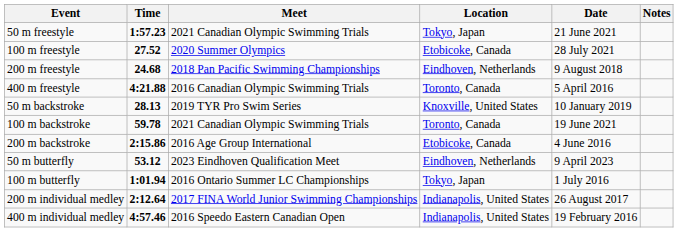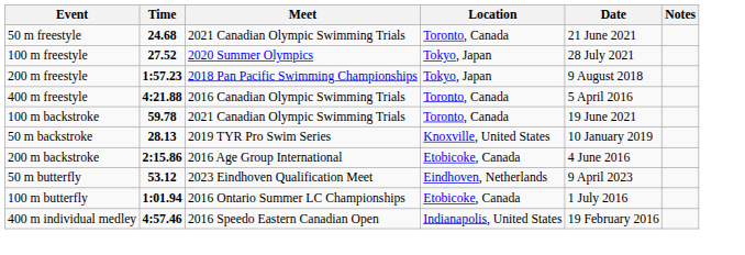 <table class="wikitable">
 <tr>
 <th>Event</th>
 <th>Time</th>
 <th>Meet</th>
 <th>Location</th>
 <th>Date</th>
 <th>Notes</th>
 </tr>
 <tr>
 <td>50 m freestyle</td>
-<td style="text-align:center;"><strong>1:57.23</strong></td>
+<td style="text-align:center;"><strong>24.68</strong></td>
 <td>2021 Canadian Olympic Swimming Trials</td>
-<td><a href='#'>Tokyo</a>, Japan</td>
+<td><a href='#'>Toronto</a>, Canada</td>
 <td>21 June 2021</td>
 <td></td>
 </tr>
 <tr>
 <td>100 m freestyle</td>
 <td style="text-align:center;"><strong>27.52</strong></td>
 <td><a href='#'>2020 Summer Olympics</a></td>
-<td><a href='#'>Etobicoke</a>, Canada</td>
+<td><a href='#'>Tokyo</a>, Japan</td>
 <td>28 July 2021</td>
 <td></td>
 </tr>
 <tr>
 <td>200 m freestyle</td>
-<td style="text-align:center;"><strong>24.68</strong></td>
+<td style="text-align:center;"><strong>1:57.23</strong></td>
 <td><a href='#'>2018 Pan Pacific Swimming Championships</a></td>
-<td><a href='#'>Eindhoven</a>, Netherlands</td>
+<td><a href='#'>Tokyo</a>, Japan</td>
 <td>9 August 2018</td>
 <td></td>
 </tr>
 <tr>
 <td>400 m freestyle</td>
 <td style="text-align:center;"><strong>4:21.88</strong></td>
 <td>2016 Canadian Olympic Swimming Trials</td>
 <td><a href='#'>Toronto</a>, Canada</td>
 <td>5 April 2016</td>
 <td></td>
 </tr>
 <tr>
+<td>100 m backstroke</td>
+<td style="text-align:center;"><strong>59.78</strong></td>
+<td>2021 Canadian Olympic Swimming Trials</td>
+<td><a href='#'>Toronto</a>, Canada</td>
+<td>19 June 2021</td>
+<td></td>
+</tr>
+<tr>
 <td>50 m backstroke</td>
 <td style="text-align:center;"><strong>28.13</strong></td>
 <td>2019 TYR Pro Swim Series</td>
 <td><a href='#'>Knoxville</a>, United States</td>
 <td>10 January 2019</td>
-<td></td>
-</tr>
-<tr>
-<td>100 m backstroke</td>
-<td style="text-align:center;"><strong>59.78</strong></td>
-<td>2021 Canadian Olympic Swimming Trials</td>
-<td><a href='#'>Toronto</a>, Canada</td>
-<td>19 June 2021</td>
 <td></td>
 </tr>
 <tr>
 <td>200 m backstroke</td>
 <td style="text-align:center;"><strong>2:15.86</strong></td>
 <td>2016 Age Group International</td>
 <td><a href='#'>Etobicoke</a>, Canada</td>
 <td>4 June 2016</td>
 <td></td>
 </tr>
 <tr>
 <td>50 m butterfly</td>
 <td style="text-align:center;"><strong>53.12</strong></td>
 <td>2023 Eindhoven Qualification Meet</td>
 <td><a href='#'>Eindhoven</a>, Netherlands</td>
 <td>9 April 2023</td>
 <td></td>
 </tr>
 <tr>
 <td>100 m butterfly</td>
 <td style="text-align:center;"><strong>1:01.94</strong></td>
 <td>2016 Ontario Summer LC Championships</td>
-<td><a href='#'>Tokyo</a>, Japan</td>
+<td><a href='#'>Etobicoke</a>, Canada</td>
 <td>1 July 2016</td>
-<td></td>
-</tr>
-<tr>
-<td>200 m individual medley</td>
-<td style="text-align:center;"><strong>2:12.64</strong></td>
-<td><a href='#'>2017 FINA World Junior Swimming Championships</a></td>
-<td><a href='#'>Indianapolis</a>, United States</td>
-<td>26 August 2017</td>
 <td></td>
 </tr>
 <tr>
 <td>400 m individual medley</td>
 <td style="text-align:center;"><strong>4:57.46</strong></td>
 <td>2016 Speedo Eastern Canadian Open</td>
 <td><a href='#'>Indianapolis</a>, United States</td>
 <td>19 February 2016</td>
 <td></td>
 </tr>
 </table>
